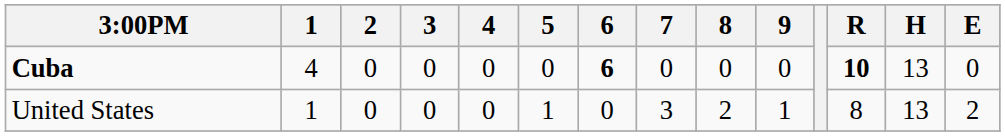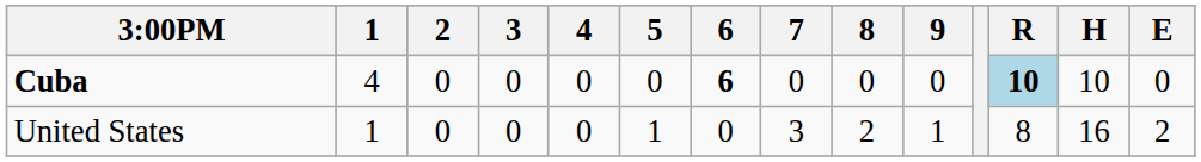 <table border=1 cellspacing=0 width=600 style="margin-left:3em;" class="wikitable">
 <tr style="text-align:center; background-color:#e6e6e6;">
 <th align=left width=28%>3:00PM</th>
 <th width=6%>1</th>
 <th width=6%>2</th>
 <th width=6%>3</th>
 <th width=6%>4</th>
 <th width=6%>5</th>
 <th width=6%>6</th>
 <th width=6%>7</th>
 <th width=6%>8</th>
 <th width=6%>9</th>
 <th rowspan="3" width=0.5%></th>
 <th width=6%>R</th>
 <th width=6%>H</th>
 <th width=6%>E</th>
 </tr>
 <tr style="text-align:center;">
 <td align=left> <strong>Cuba</strong></td>
 <td>4</td>
 <td>0</td>
 <td>0</td>
 <td>0</td>
 <td>0</td>
 <td><strong>6</strong></td>
 <td>0</td>
 <td>0</td>
 <td>0</td>
-<td><strong>10</strong></td>
-<td>13</td>
+<td style="background: lightblue;"><strong>10</strong></td>
+<td>10</td>
 <td>0</td>
 </tr>
 <tr style="text-align:center;">
 <td align=left> United States</td>
 <td>1</td>
 <td>0</td>
 <td>0</td>
 <td>0</td>
 <td>1</td>
 <td>0</td>
 <td>3</td>
 <td>2</td>
 <td>1</td>
 <td>8</td>
-<td>13</td>
+<td>16</td>
 <td>2</td>
 </tr>
 </table>
